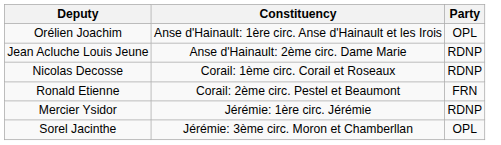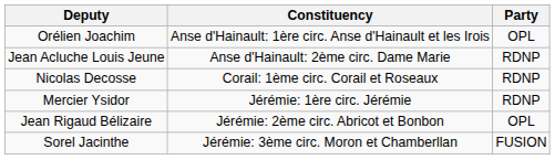 <table class="wikitable" style="text-align:center;">
 <tr>
 <th>Deputy</th>
 <th>Constituency</th>
 <th>Party</th>
 </tr>
 <tr>
 <td>Orélien Joachim</td>
 <td>Anse d'Hainault: 1ère circ. Anse d'Hainault et les Irois</td>
 <td>OPL</td>
 </tr>
 <tr>
 <td>Jean Acluche Louis Jeune</td>
 <td>Anse d'Hainault: 2ème circ. Dame Marie</td>
 <td>RDNP</td>
 </tr>
 <tr>
 <td>Nicolas Decosse</td>
 <td>Corail: 1ème circ. Corail et Roseaux</td>
 <td>RDNP</td>
 </tr>
 <tr>
-<td>Ronald Etienne</td>
-<td>Corail: 2ème circ. Pestel et Beaumont</td>
-<td>FRN</td>
-</tr>
-<tr>
 <td>Mercier Ysidor</td>
 <td>Jérémie: 1ère circ. Jérémie</td>
 <td>RDNP</td>
 </tr>
 <tr>
+<td>Jean Rigaud Bélizaire</td>
+<td>Jérémie: 2ème circ. Abricot et Bonbon</td>
+<td>OPL</td>
+</tr>
+<tr>
 <td>Sorel Jacinthe</td>
 <td>Jérémie: 3ème circ. Moron et Chamberllan</td>
-<td>OPL</td>
+<td>FUSION</td>
 </tr>
 </table>
